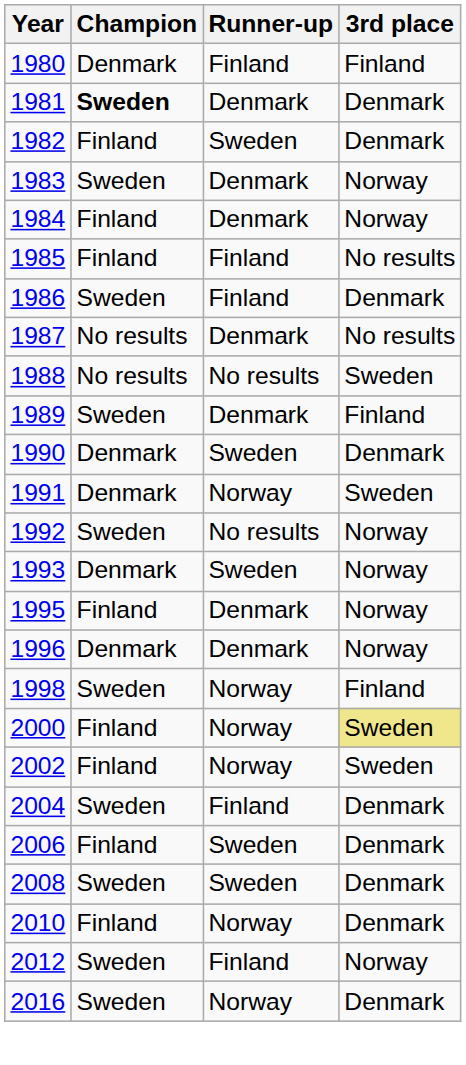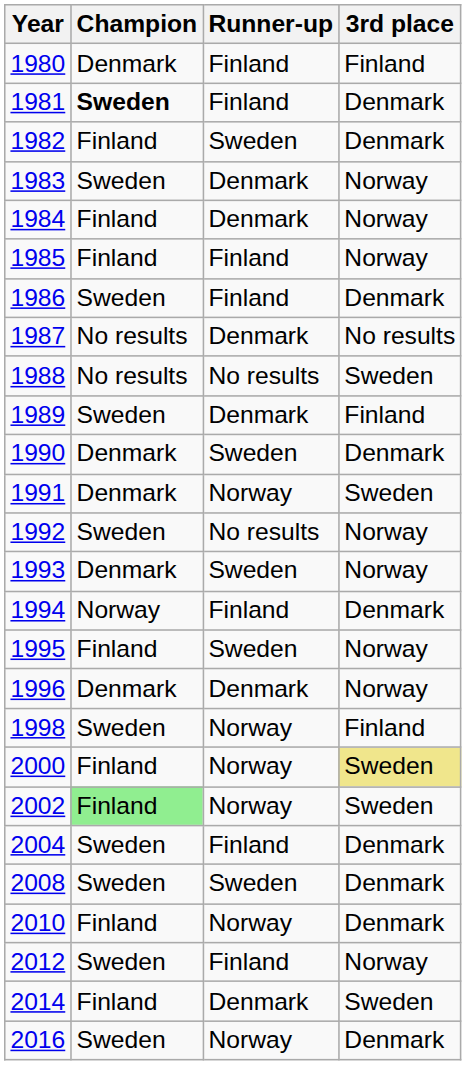 <table class="wikitable">
 <tr>
 <th>Year</th>
 <th>Champion</th>
 <th>Runner-up</th>
 <th>3rd place</th>
 </tr>
 <tr>
 <td><a href='#'>1980</a></td>
 <td> Denmark</td>
 <td> Finland</td>
 <td> Finland</td>
 </tr>
 <tr>
 <td><a href='#'>1981</a></td>
 <td><strong> Sweden</strong></td>
-<td> Denmark</td>
+<td> Finland</td>
 <td> Denmark</td>
 </tr>
 <tr>
 <td><a href='#'>1982</a></td>
 <td> Finland</td>
 <td> Sweden</td>
 <td> Denmark</td>
 </tr>
 <tr>
 <td><a href='#'>1983</a></td>
 <td> Sweden</td>
 <td> Denmark</td>
 <td> Norway</td>
 </tr>
 <tr>
 <td><a href='#'>1984</a></td>
 <td> Finland</td>
 <td> Denmark</td>
 <td> Norway</td>
 </tr>
 <tr>
 <td><a href='#'>1985</a></td>
 <td> Finland</td>
 <td> Finland</td>
-<td> No results</td>
+<td> Norway</td>
 </tr>
 <tr>
 <td><a href='#'>1986</a></td>
 <td> Sweden</td>
 <td> Finland</td>
 <td> Denmark</td>
 </tr>
 <tr>
 <td><a href='#'>1987</a></td>
 <td> No results</td>
 <td> Denmark</td>
 <td> No results</td>
 </tr>
 <tr>
 <td><a href='#'>1988</a></td>
 <td> No results</td>
 <td> No results</td>
 <td> Sweden</td>
 </tr>
 <tr>
 <td><a href='#'>1989</a></td>
 <td> Sweden</td>
 <td> Denmark</td>
 <td> Finland</td>
 </tr>
 <tr>
 <td><a href='#'>1990</a></td>
 <td> Denmark</td>
 <td> Sweden</td>
 <td> Denmark</td>
 </tr>
 <tr>
 <td><a href='#'>1991</a></td>
 <td> Denmark</td>
 <td> Norway</td>
 <td> Sweden</td>
 </tr>
 <tr>
 <td><a href='#'>1992</a></td>
 <td> Sweden</td>
 <td> No results</td>
 <td> Norway</td>
 </tr>
 <tr>
 <td><a href='#'>1993</a></td>
 <td> Denmark</td>
 <td> Sweden</td>
 <td> Norway</td>
 </tr>
 <tr>
+<td><a href='#'>1994</a></td>
+<td> Norway</td>
+<td> Finland</td>
+<td> Denmark</td>
+</tr>
+<tr>
 <td><a href='#'>1995</a></td>
 <td> Finland</td>
-<td> Denmark</td>
+<td> Sweden</td>
 <td> Norway</td>
 </tr>
 <tr>
 <td><a href='#'>1996</a></td>
 <td> Denmark</td>
 <td> Denmark</td>
 <td> Norway</td>
 </tr>
 <tr>
 <td><a href='#'>1998</a></td>
 <td> Sweden</td>
 <td> Norway</td>
 <td> Finland</td>
 </tr>
 <tr>
 <td><a href='#'>2000</a></td>
 <td> Finland</td>
 <td> Norway</td>
 <td style="background: khaki;"> Sweden</td>
 </tr>
 <tr>
 <td><a href='#'>2002</a></td>
-<td> Finland</td>
+<td style="background: lightgreen;"> Finland</td>
 <td> Norway</td>
 <td> Sweden</td>
 </tr>
 <tr>
 <td><a href='#'>2004</a></td>
 <td> Sweden</td>
 <td> Finland</td>
-<td> Denmark</td>
-</tr>
-<tr>
-<td><a href='#'>2006</a></td>
-<td> Finland</td>
-<td> Sweden</td>
 <td> Denmark</td>
 </tr>
 <tr>
 <td><a href='#'>2008</a></td>
 <td> Sweden</td>
 <td> Sweden</td>
 <td> Denmark</td>
 </tr>
 <tr>
 <td><a href='#'>2010</a></td>
 <td> Finland</td>
 <td> Norway</td>
 <td> Denmark</td>
 </tr>
 <tr>
 <td><a href='#'>2012</a></td>
 <td> Sweden</td>
 <td> Finland</td>
 <td> Norway</td>
 </tr>
 <tr>
+<td><a href='#'>2014</a></td>
+<td> Finland</td>
+<td> Denmark</td>
+<td> Sweden</td>
+</tr>
+<tr>
 <td><a href='#'>2016</a></td>
 <td> Sweden</td>
 <td> Norway</td>
 <td> Denmark</td>
 </tr>
 </table>
